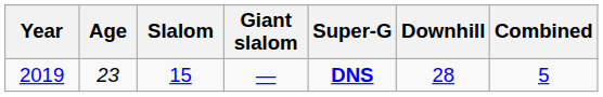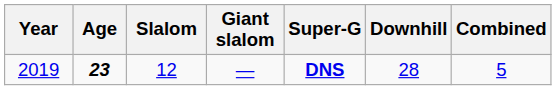 <table class=wikitable style="text-align:center">
 <tr>
 <th>  Year  </th>
 <th> Age </th>
 <th> Slalom </th>
 <th> Giant <br> slalom </th>
 <th>Super-G</th>
 <th>Downhill</th>
 <th>Combined</th>
 </tr>
 <tr>
 <td><a href='#'>2019</a></td>
-<td><em>23</em></td>
-<td><a href='#'>15</a></td>
+<td><strong><em>23</em></strong></td>
+<td><a href='#'>12</a></td>
 <td><a href='#'>—</a></td>
 <td><strong><a href='#'>DNS</a> </strong></td>
 <td><a href='#'>28</a></td>
 <td><a href='#'>5</a></td>
 </tr>
 </table>
